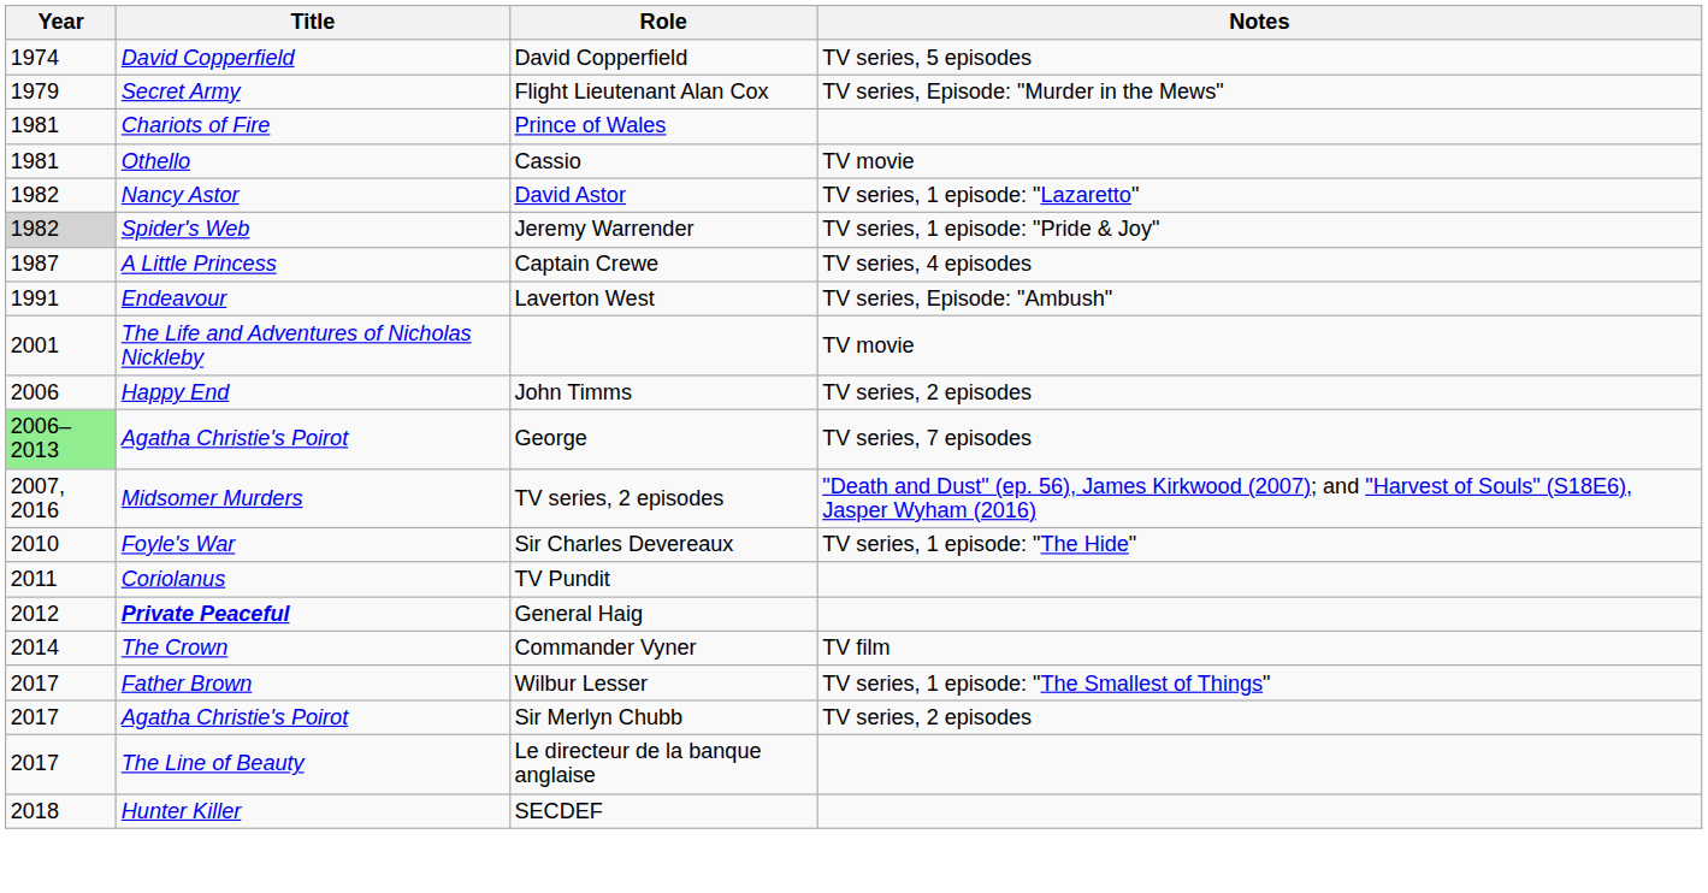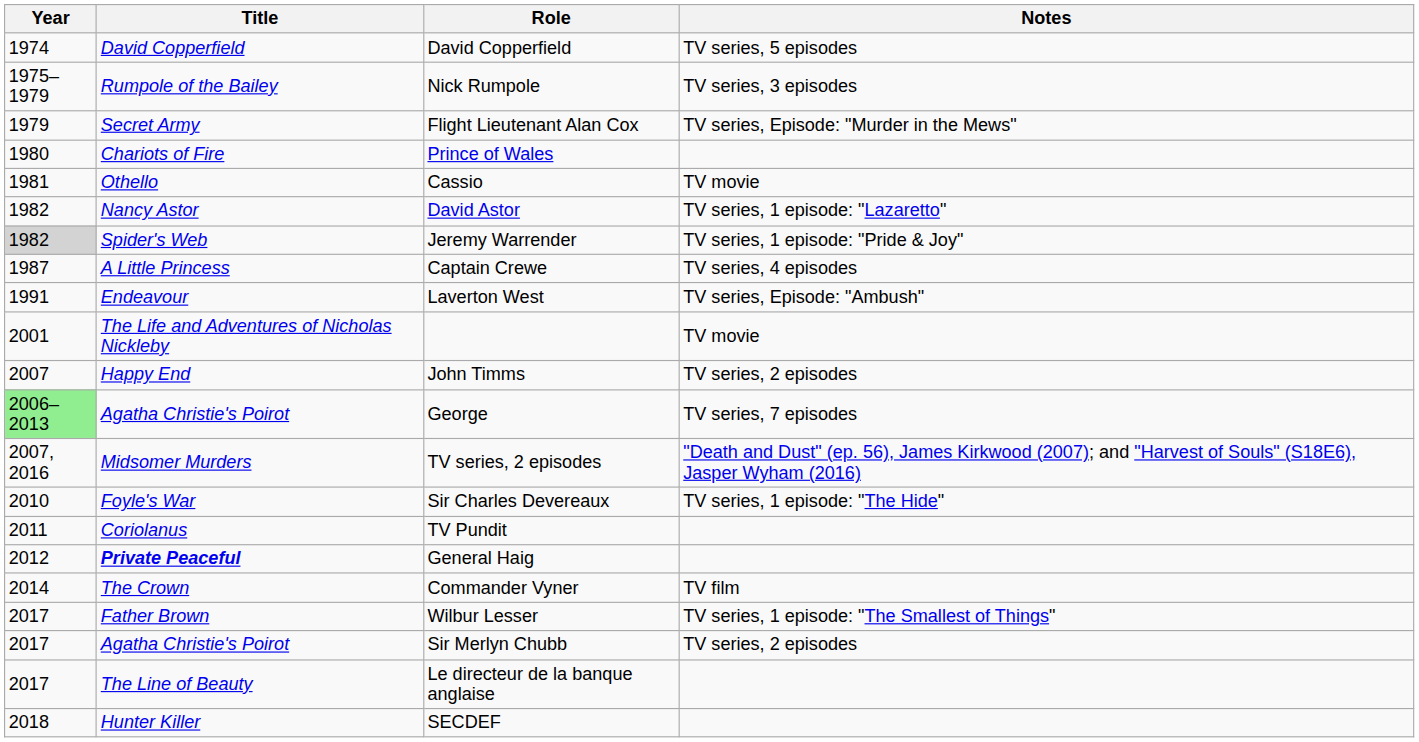 <table class="wikitable">
 <tr>
 <th>Year</th>
 <th>Title</th>
 <th>Role</th>
 <th>Notes</th>
 </tr>
 <tr>
 <td>1974</td>
 <td><em><a href='#'>David Copperfield</a></em></td>
 <td>David Copperfield</td>
 <td>TV series, 5 episodes</td>
 </tr>
 <tr>
+<td>1975–1979</td>
+<td><em><a href='#'>Rumpole of the Bailey</a></em></td>
+<td>Nick Rumpole</td>
+<td>TV series, 3 episodes</td>
+</tr>
+<tr>
 <td>1979</td>
 <td><em><a href='#'>Secret Army</a></em></td>
 <td>Flight Lieutenant Alan Cox</td>
 <td>TV series, Episode: "Murder in the Mews"</td>
 </tr>
 <tr>
-<td>1981</td>
+<td>1980</td>
 <td><em><a href='#'>Chariots of Fire</a></em></td>
 <td><a href='#'>Prince of Wales</a></td>
 <td></td>
 </tr>
 <tr>
 <td>1981</td>
 <td><em><a href='#'>Othello</a></em></td>
 <td>Cassio</td>
 <td>TV movie</td>
 </tr>
 <tr>
 <td>1982</td>
 <td><em><a href='#'>Nancy Astor</a></em></td>
 <td><a href='#'>David Astor</a></td>
 <td>TV series, 1 episode: "<a href='#'>Lazaretto</a>"</td>
 </tr>
 <tr>
 <td style="background: lightgrey;">1982</td>
 <td><em><a href='#'>Spider's Web</a></em></td>
 <td>Jeremy Warrender</td>
 <td>TV series, 1 episode: "Pride & Joy"</td>
 </tr>
 <tr>
 <td>1987</td>
 <td><em><a href='#'>A Little Princess</a></em></td>
 <td>Captain Crewe</td>
 <td>TV series, 4 episodes</td>
 </tr>
 <tr>
 <td>1991</td>
 <td><em><a href='#'>Endeavour</a></em></td>
 <td>Laverton West</td>
 <td>TV series, Episode: "Ambush"</td>
 </tr>
 <tr>
 <td>2001</td>
 <td><em><a href='#'>The Life and Adventures of Nicholas Nickleby</a></em></td>
 <td></td>
 <td>TV movie</td>
 </tr>
 <tr>
-<td>2006</td>
+<td>2007</td>
 <td><em><a href='#'>Happy End</a></em></td>
 <td>John Timms</td>
 <td>TV series, 2 episodes</td>
 </tr>
 <tr>
 <td style="background: lightgreen;">2006–2013</td>
 <td><em><a href='#'>Agatha Christie's Poirot</a></em></td>
 <td>George</td>
 <td>TV series, 7 episodes</td>
 </tr>
 <tr>
 <td>2007, 2016</td>
 <td><em><a href='#'>Midsomer Murders</a></em></td>
 <td>TV series, 2 episodes</td>
 <td><a href='#'>"Death and Dust" (ep. 56), James Kirkwood (2007)</a>; and <a href='#'>"Harvest of Souls" (S18E6), Jasper Wyham (2016)</a></td>
 </tr>
 <tr>
 <td>2010</td>
 <td><em><a href='#'>Foyle's War</a></em></td>
 <td>Sir Charles Devereaux</td>
 <td>TV series, 1 episode: "<a href='#'>The Hide</a>"</td>
 </tr>
 <tr>
 <td>2011</td>
 <td><em><a href='#'>Coriolanus</a></em></td>
 <td>TV Pundit</td>
 </tr>
 <tr>
 <td>2012</td>
 <td><strong><em><a href='#'>Private Peaceful</a></em></strong></td>
 <td>General Haig</td>
 <td></td>
 </tr>
 <tr>
 <td>2014</td>
 <td><em><a href='#'>The Crown</a></em></td>
 <td>Commander Vyner</td>
 <td>TV film</td>
 </tr>
 <tr>
 <td>2017</td>
 <td><em><a href='#'>Father Brown</a></em></td>
 <td>Wilbur Lesser</td>
 <td>TV series, 1 episode: "<a href='#'>The Smallest of Things</a>"</td>
 </tr>
 <tr>
 <td>2017</td>
 <td><em><a href='#'>Agatha Christie's Poirot</a></em></td>
 <td>Sir Merlyn Chubb</td>
 <td>TV series, 2 episodes</td>
 </tr>
 <tr>
 <td>2017</td>
 <td><em><a href='#'>The Line of Beauty</a></em></td>
 <td>Le directeur de la banque anglaise</td>
 <td></td>
 </tr>
 <tr>
 <td>2018</td>
 <td><em><a href='#'>Hunter Killer</a></em></td>
 <td>SECDEF</td>
 <td></td>
 </tr>
 </table>
